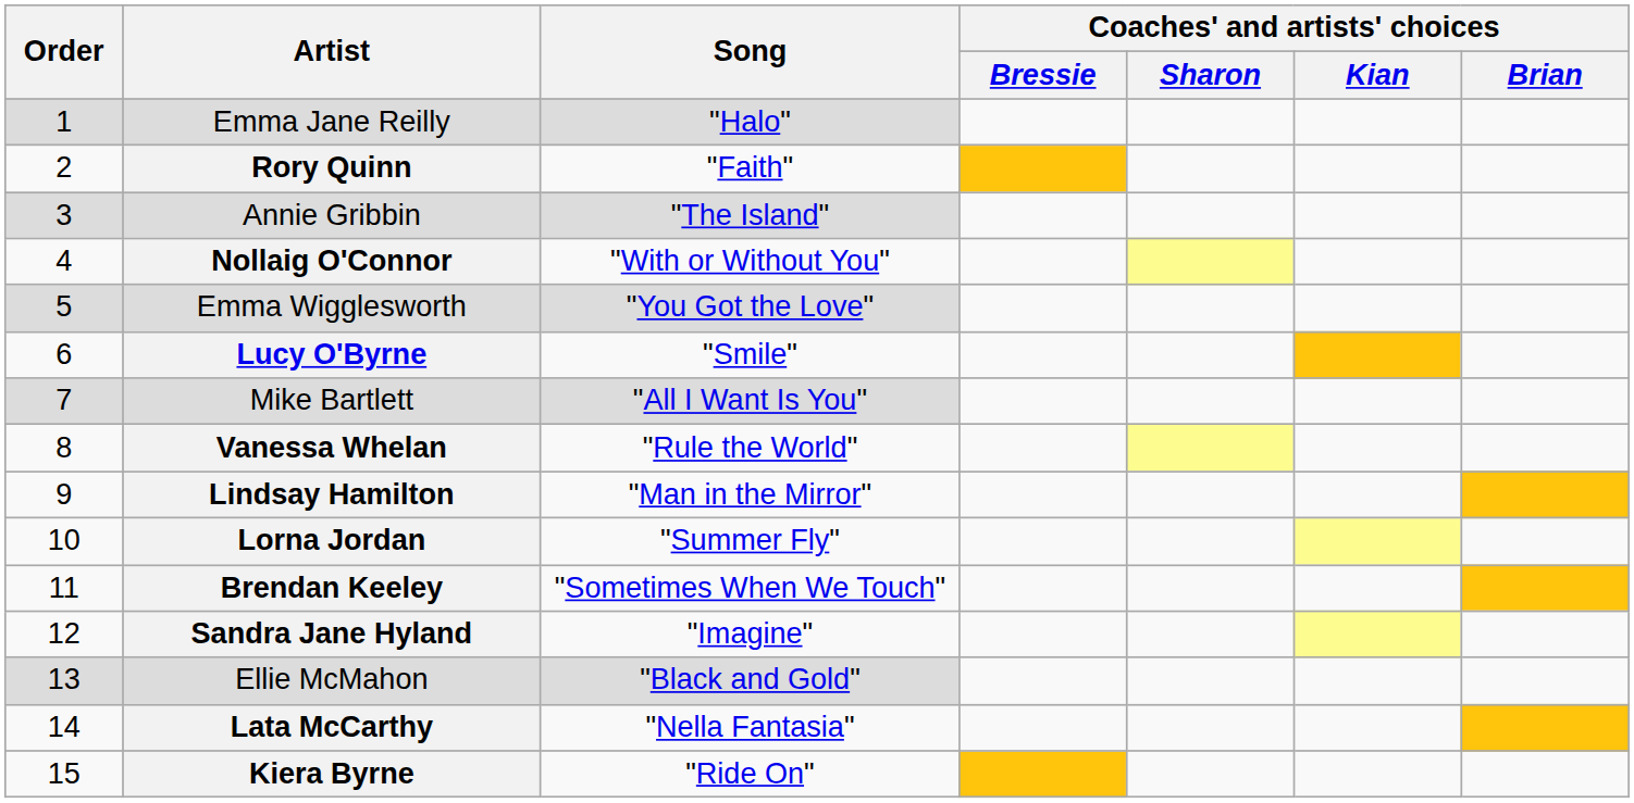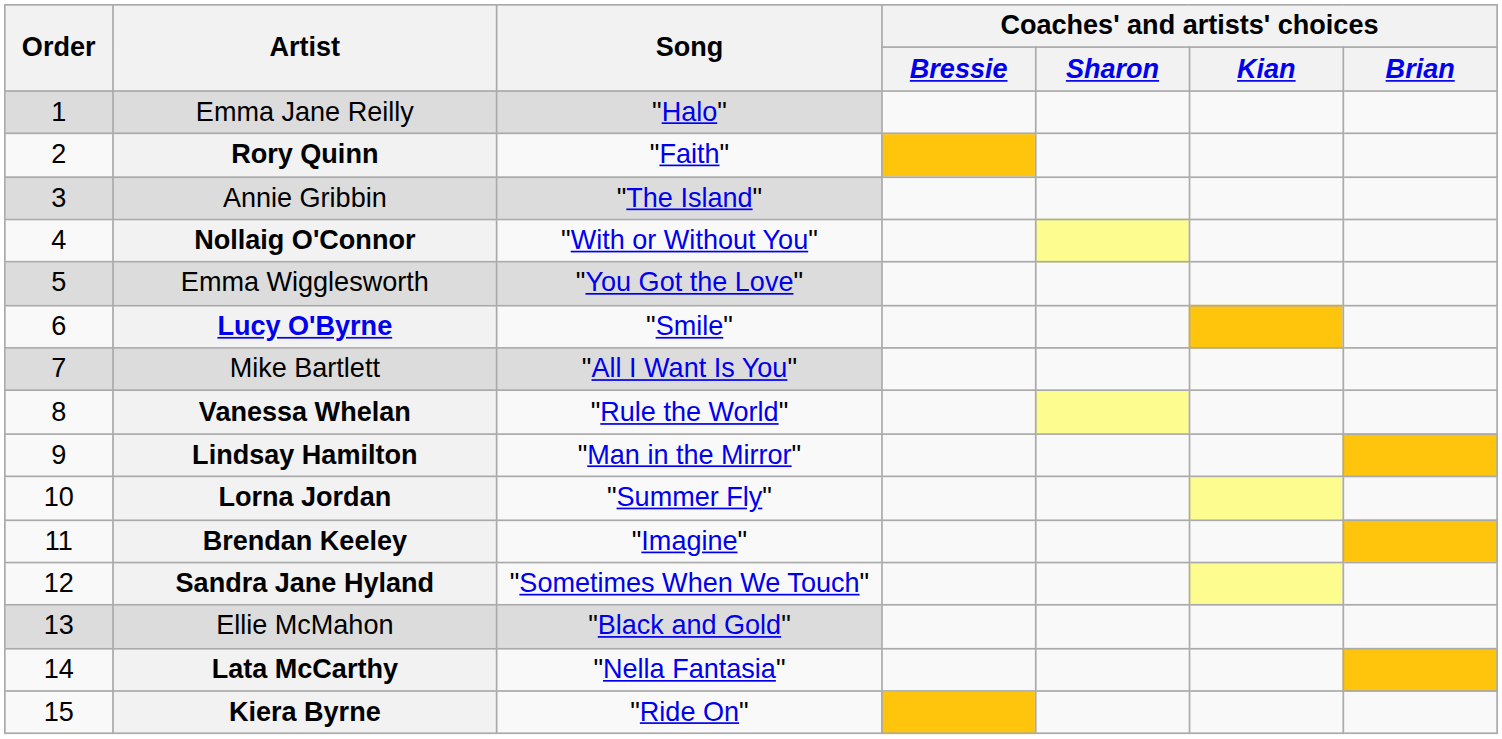 <table class="wikitable" style="text-align:center; width:100%;">
 <tr>
 <th scope="col" rowspan="2" width="5%">Order</th>
 <th scope="col" rowspan="2" width="20%">Artist</th>
 <th scope="col" rowspan="2" width="20%">Song</th>
 <th scope="col" colspan="4" width="32%">Coaches' and artists' choices</th>
 </tr>
 <tr>
 <th width="8%"><em><a href='#'>Bressie</a></em></th>
 <th width="8%"><em><a href='#'>Sharon</a></em></th>
 <th width="8%"><em><a href='#'>Kian</a></em></th>
 <th width="8%"><em><a href='#'>Brian</a></em></th>
 </tr>
 <tr>
 <td style="background-color:#DCDCDC;">1</td>
 <td style="background-color:#DCDCDC;">Emma Jane Reilly</td>
 <td style="background-color:#DCDCDC;">"<a href='#'>Halo</a>"</td>
 <td></td>
 <td></td>
 <td></td>
 <td></td>
 </tr>
 <tr>
 <td>2</td>
 <th scope="row">Rory Quinn</th>
 <td>"<a href='#'>Faith</a>"</td>
 <td style="background-color:#FFC40C;"><strong></strong></td>
 <td></td>
 <td></td>
 <td></td>
 </tr>
 <tr>
 <td style="background-color:#DCDCDC;">3</td>
 <td style="background-color:#DCDCDC;">Annie Gribbin</td>
 <td style="background-color:#DCDCDC;">"<a href='#'>The Island</a>"</td>
 <td></td>
 <td></td>
 <td></td>
 <td></td>
 </tr>
 <tr>
 <td>4</td>
 <th scope="row">Nollaig O'Connor</th>
 <td>"<a href='#'>With or Without You</a>"</td>
 <td><strong></strong></td>
 <td style="background-color:#fdfc8f;"><strong></strong></td>
 <td><strong></strong></td>
 <td><strong></strong></td>
 </tr>
 <tr>
 <td style="background-color:#DCDCDC;">5</td>
 <td style="background-color:#DCDCDC;">Emma Wigglesworth</td>
 <td style="background-color:#DCDCDC;">"<a href='#'>You Got the Love</a>"</td>
 <td></td>
 <td></td>
 <td></td>
 <td></td>
 </tr>
 <tr>
 <td>6</td>
 <th scope="row"><a href='#'>Lucy O'Byrne</a></th>
 <td>"<a href='#'>Smile</a>"</td>
 <td></td>
 <td></td>
 <td style="background-color:#FFC40C;"><strong></strong></td>
 <td></td>
 </tr>
 <tr>
 <td style="background-color:#DCDCDC;">7</td>
 <td style="background-color:#DCDCDC;">Mike Bartlett</td>
 <td style="background-color:#DCDCDC;">"<a href='#'>All I Want Is You</a>"</td>
 <td></td>
 <td></td>
 <td></td>
 <td></td>
 </tr>
 <tr>
 <td>8</td>
 <th scope="row">Vanessa Whelan</th>
 <td>"<a href='#'>Rule the World</a>"</td>
 <td></td>
 <td style="background-color:#fdfc8f;"><strong></strong></td>
 <td><strong></strong></td>
 <td><strong></strong></td>
 </tr>
 <tr>
 <td>9</td>
 <th scope="row">Lindsay Hamilton</th>
 <td>"<a href='#'>Man in the Mirror</a>"</td>
 <td></td>
 <td></td>
 <td></td>
 <td style="background-color:#FFC40C;"><strong></strong></td>
 </tr>
 <tr>
 <td>10</td>
 <th scope="row">Lorna Jordan</th>
 <td>"<a href='#'>Summer Fly</a>"</td>
 <td></td>
 <td><strong></strong></td>
 <td style="background-color:#fdfc8f;"><strong></strong></td>
 <td></td>
 </tr>
 <tr>
 <td>11</td>
 <th scope="row">Brendan Keeley</th>
-<td>"<a href='#'>Sometimes When We Touch</a>"</td>
+<td>"<a href='#'>Imagine</a>"</td>
 <td></td>
 <td></td>
 <td></td>
 <td style="background-color:#FFC40C;"><strong></strong></td>
 </tr>
 <tr>
 <td>12</td>
 <th scope="row">Sandra Jane Hyland</th>
-<td>"<a href='#'>Imagine</a>"</td>
+<td>"<a href='#'>Sometimes When We Touch</a>"</td>
 <td><strong></strong></td>
 <td></td>
 <td style="background-color:#fdfc8f;"><strong></strong></td>
 <td></td>
 </tr>
 <tr>
 <td style="background-color:#DCDCDC;">13</td>
 <td style="background-color:#DCDCDC;">Ellie McMahon</td>
 <td style="background-color:#DCDCDC;">"<a href='#'>Black and Gold</a>"</td>
 <td></td>
 <td></td>
 <td></td>
 <td></td>
 </tr>
 <tr>
 <td>14</td>
 <th scope="row">Lata McCarthy</th>
 <td>"<a href='#'>Nella Fantasia</a>"</td>
 <td></td>
 <td></td>
 <td></td>
 <td style="background-color:#FFC40C;"><strong></strong></td>
 </tr>
 <tr>
 <td>15</td>
 <th scope="row">Kiera Byrne</th>
 <td>"<a href='#'>Ride On</a>"</td>
 <td style="background-color:#FFC40C;"><strong></strong></td>
 <td></td>
 <td></td>
 <td></td>
 </tr>
 </table>
